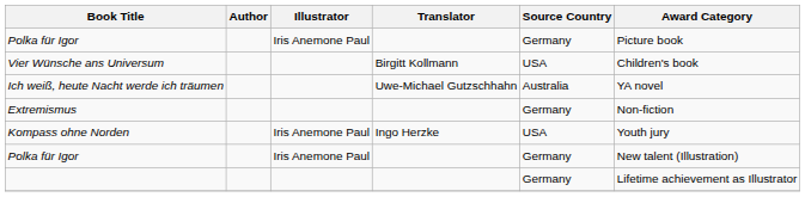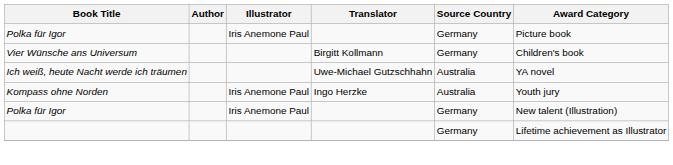 <table class="wikitable sortable mw-collapsible" style="font-size:1.00em; line-height:1.5em;">
 <tr>
 <th scope="col">Book Title</th>
 <th scope="col">Author</th>
 <th scope="col">Illustrator</th>
 <th scope="col">Translator</th>
 <th scope="col">Source Country</th>
 <th scope="col">Award Category</th>
 </tr>
 <tr>
 <td><em>Polka für Igor</em></td>
 <td></td>
 <td>Iris Anemone Paul</td>
 <td></td>
 <td>Germany</td>
 <td>Picture book</td>
 </tr>
 <tr>
 <td><em>Vier Wünsche ans Universum</em></td>
 <td></td>
 <td></td>
 <td>Birgitt Kollmann</td>
-<td>USA</td>
+<td>Germany</td>
 <td>Children's book</td>
 </tr>
 <tr>
 <td><em>Ich weiß, heute Nacht werde ich träumen</em></td>
 <td></td>
 <td></td>
 <td>Uwe-Michael Gutzschhahn</td>
 <td>Australia</td>
 <td>YA novel</td>
 </tr>
 <tr>
-<td><em>Extremismus</em></td>
-<td></td>
-<td></td>
-<td></td>
-<td>Germany</td>
-<td>Non-fiction</td>
-</tr>
-<tr>
 <td><em>Kompass ohne Norden</em></td>
 <td></td>
 <td>Iris Anemone Paul</td>
 <td>Ingo Herzke</td>
-<td>USA</td>
+<td>Australia</td>
 <td>Youth jury</td>
 </tr>
 <tr>
 <td><em>Polka für Igor</em></td>
 <td></td>
 <td>Iris Anemone Paul</td>
 <td></td>
 <td>Germany</td>
 <td>New talent (Illustration)</td>
 </tr>
 <tr>
 <td></td>
 <td></td>
 <td></td>
 <td></td>
 <td>Germany</td>
 <td>Lifetime achievement as Illustrator</td>
 </tr>
 <tr>
 </tr>
 </table>
